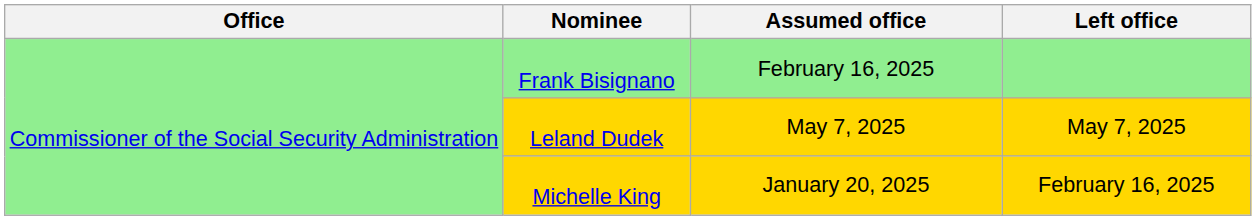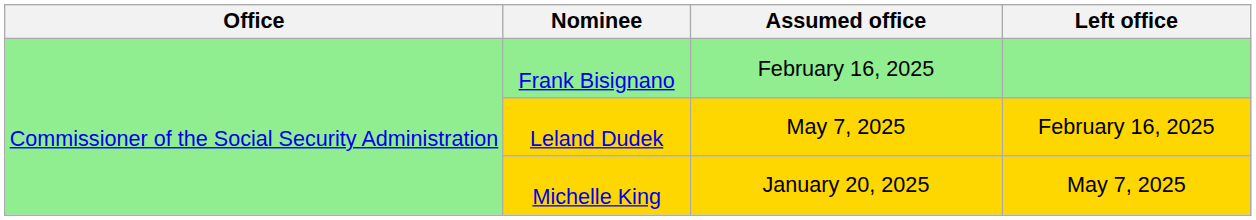 <table class="wikitable sortable" style="text-align:center">
 <tr>
 <th style="width:40%;">Office</th>
 <th style="width:15%;">Nominee</th>
 <th style="width:25%;" data-sort-="" type="date">Assumed office</th>
 <th style="width:20%;" data-sort-="" type="date">Left office</th>
 </tr>
 <tr style="background:lightgreen">
 <td rowspan="3"><br><a href='#'>Commissioner of the Social Security Administration</a></td>
 <td><br><a href='#'>Frank Bisignano</a></td>
 <td>February 16, 2025 </td>
 <td></td>
 </tr>
 <tr style="background:gold">
 <td><br><a href='#'>Leland Dudek</a></td>
 <td>May 7, 2025<br></td>
-<td>May 7, 2025</td>
+<td>February 16, 2025 </td>
 </tr>
 <tr style="background:gold">
 <td><br><a href='#'>Michelle King</a></td>
 <td>January 20, 2025</td>
-<td>February 16, 2025 </td>
+<td>May 7, 2025</td>
 </tr>
 </table>
